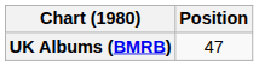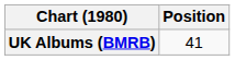 <table class="wikitable plainrowheaders" style="text-align:center">
 <tr>
 <th scope="col">Chart (1980)</th>
 <th scope="col">Position</th>
 </tr>
 <tr>
 <th scope="row">UK Albums (<a href='#'>BMRB</a>)</th>
-<td>47</td>
+<td>41</td>
 </tr>
 </table>
